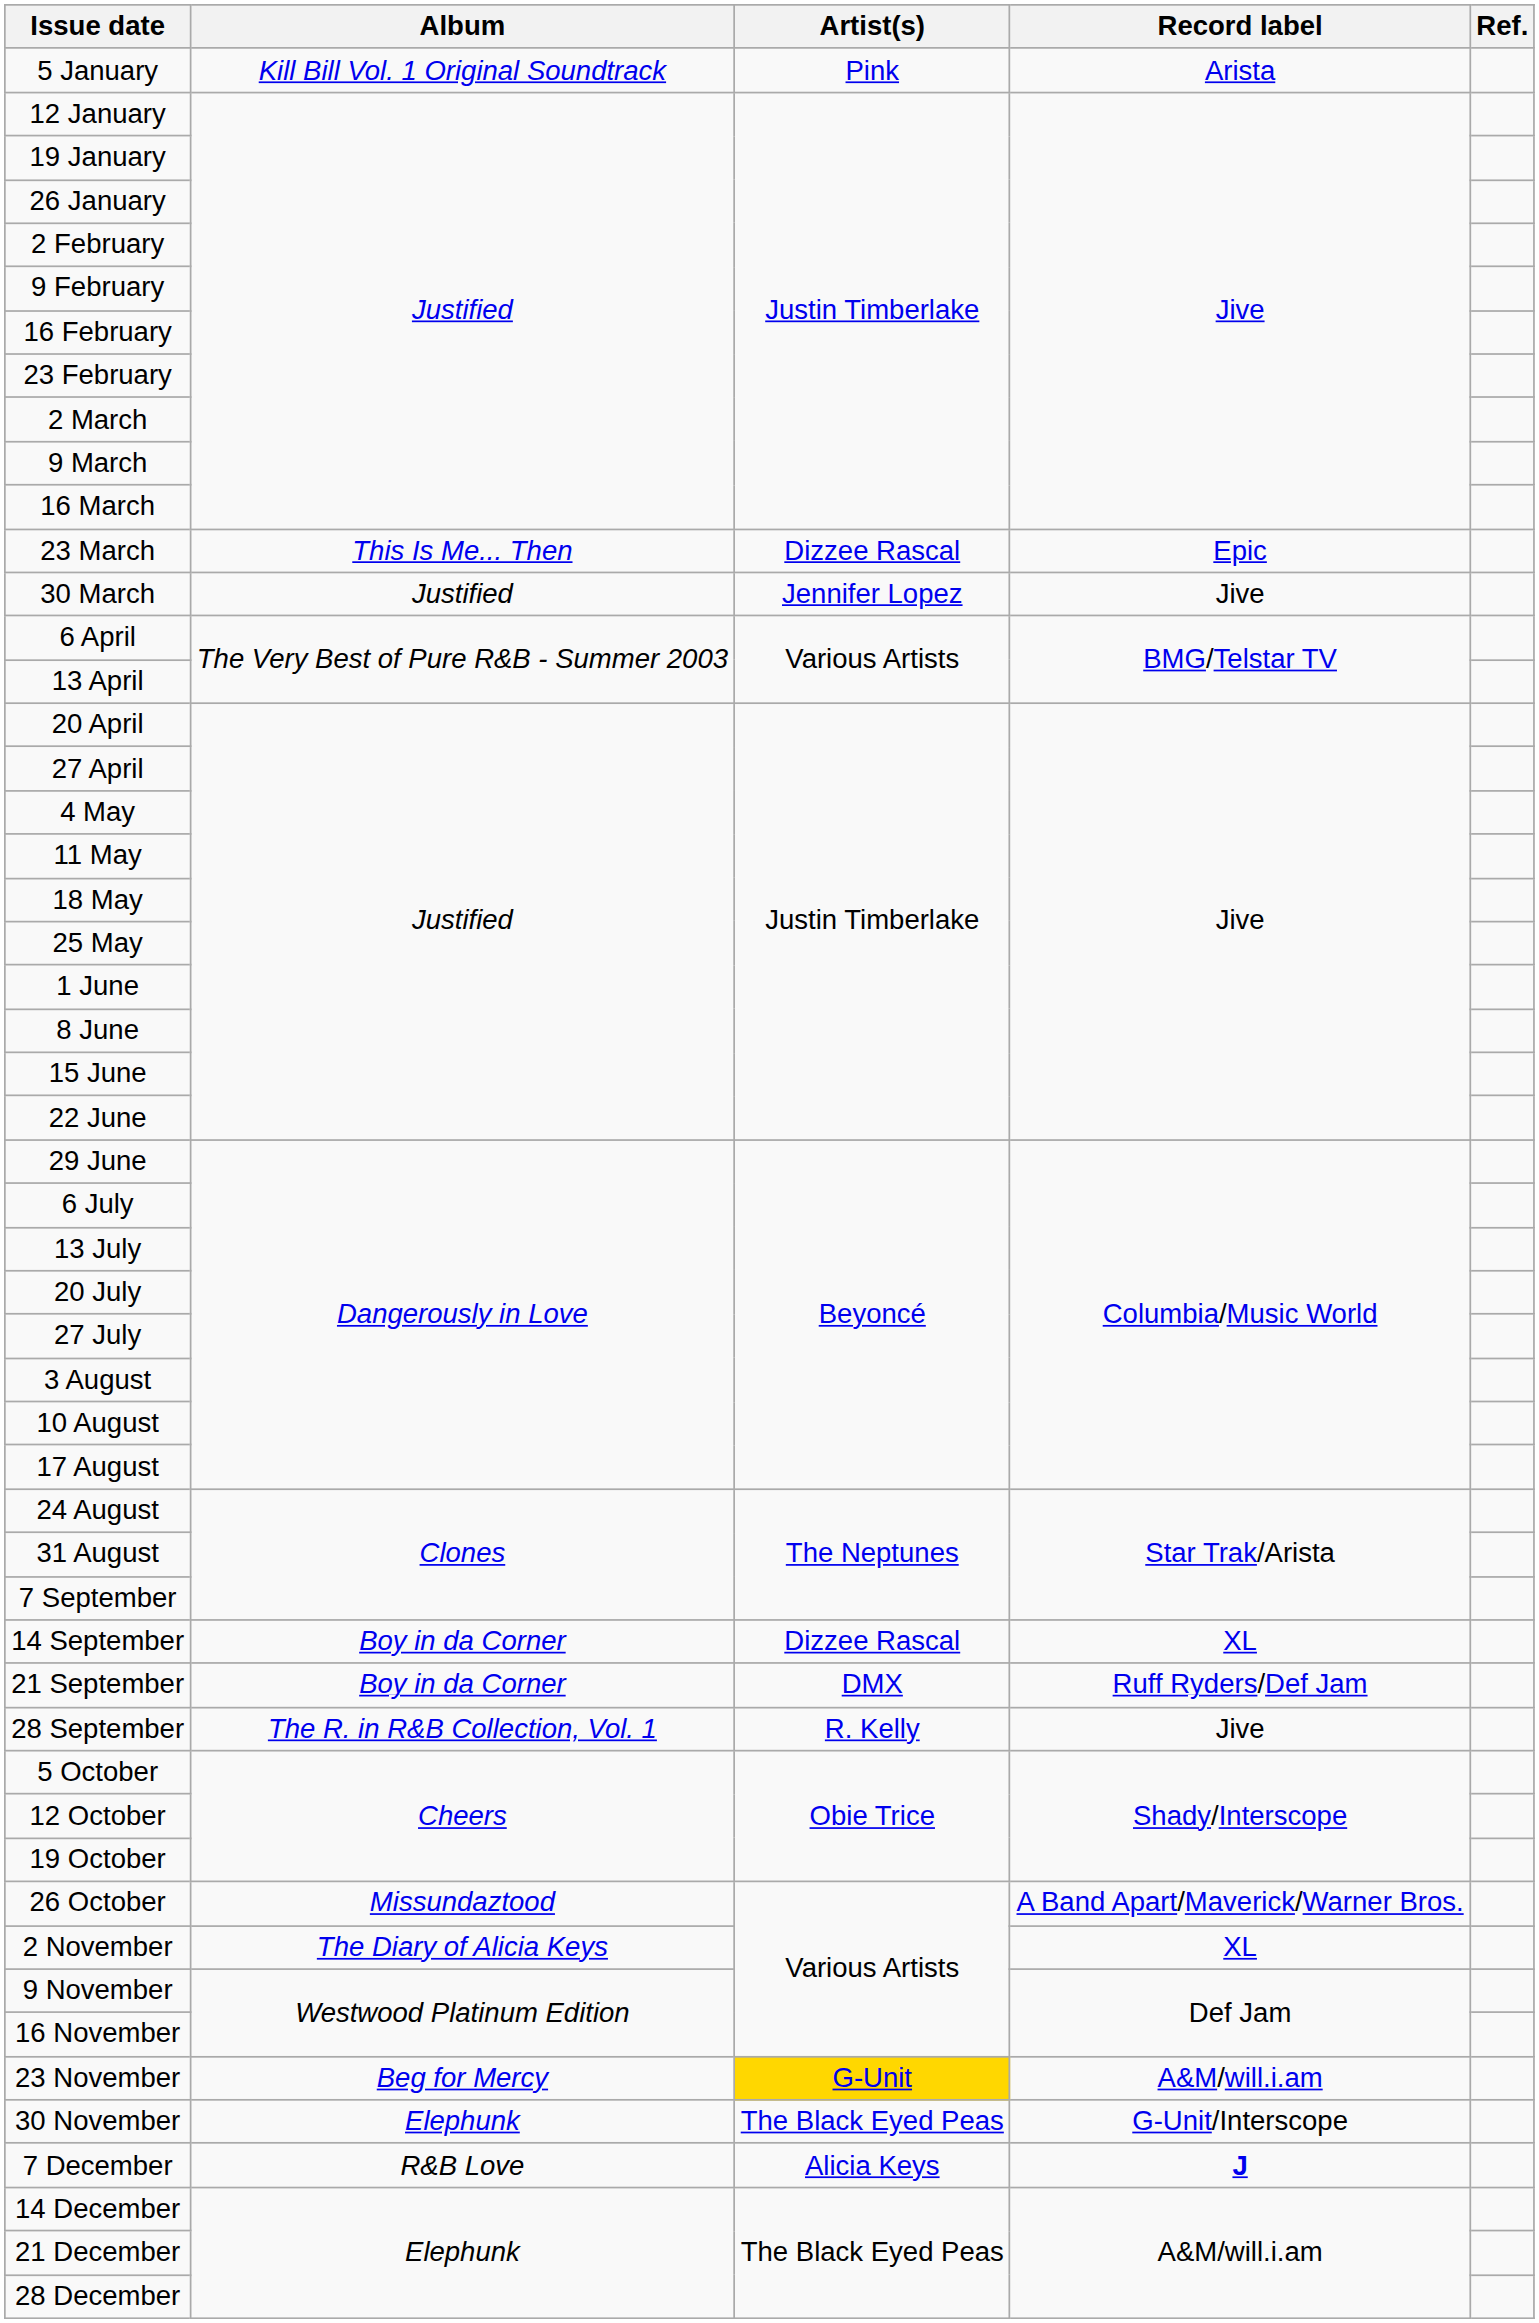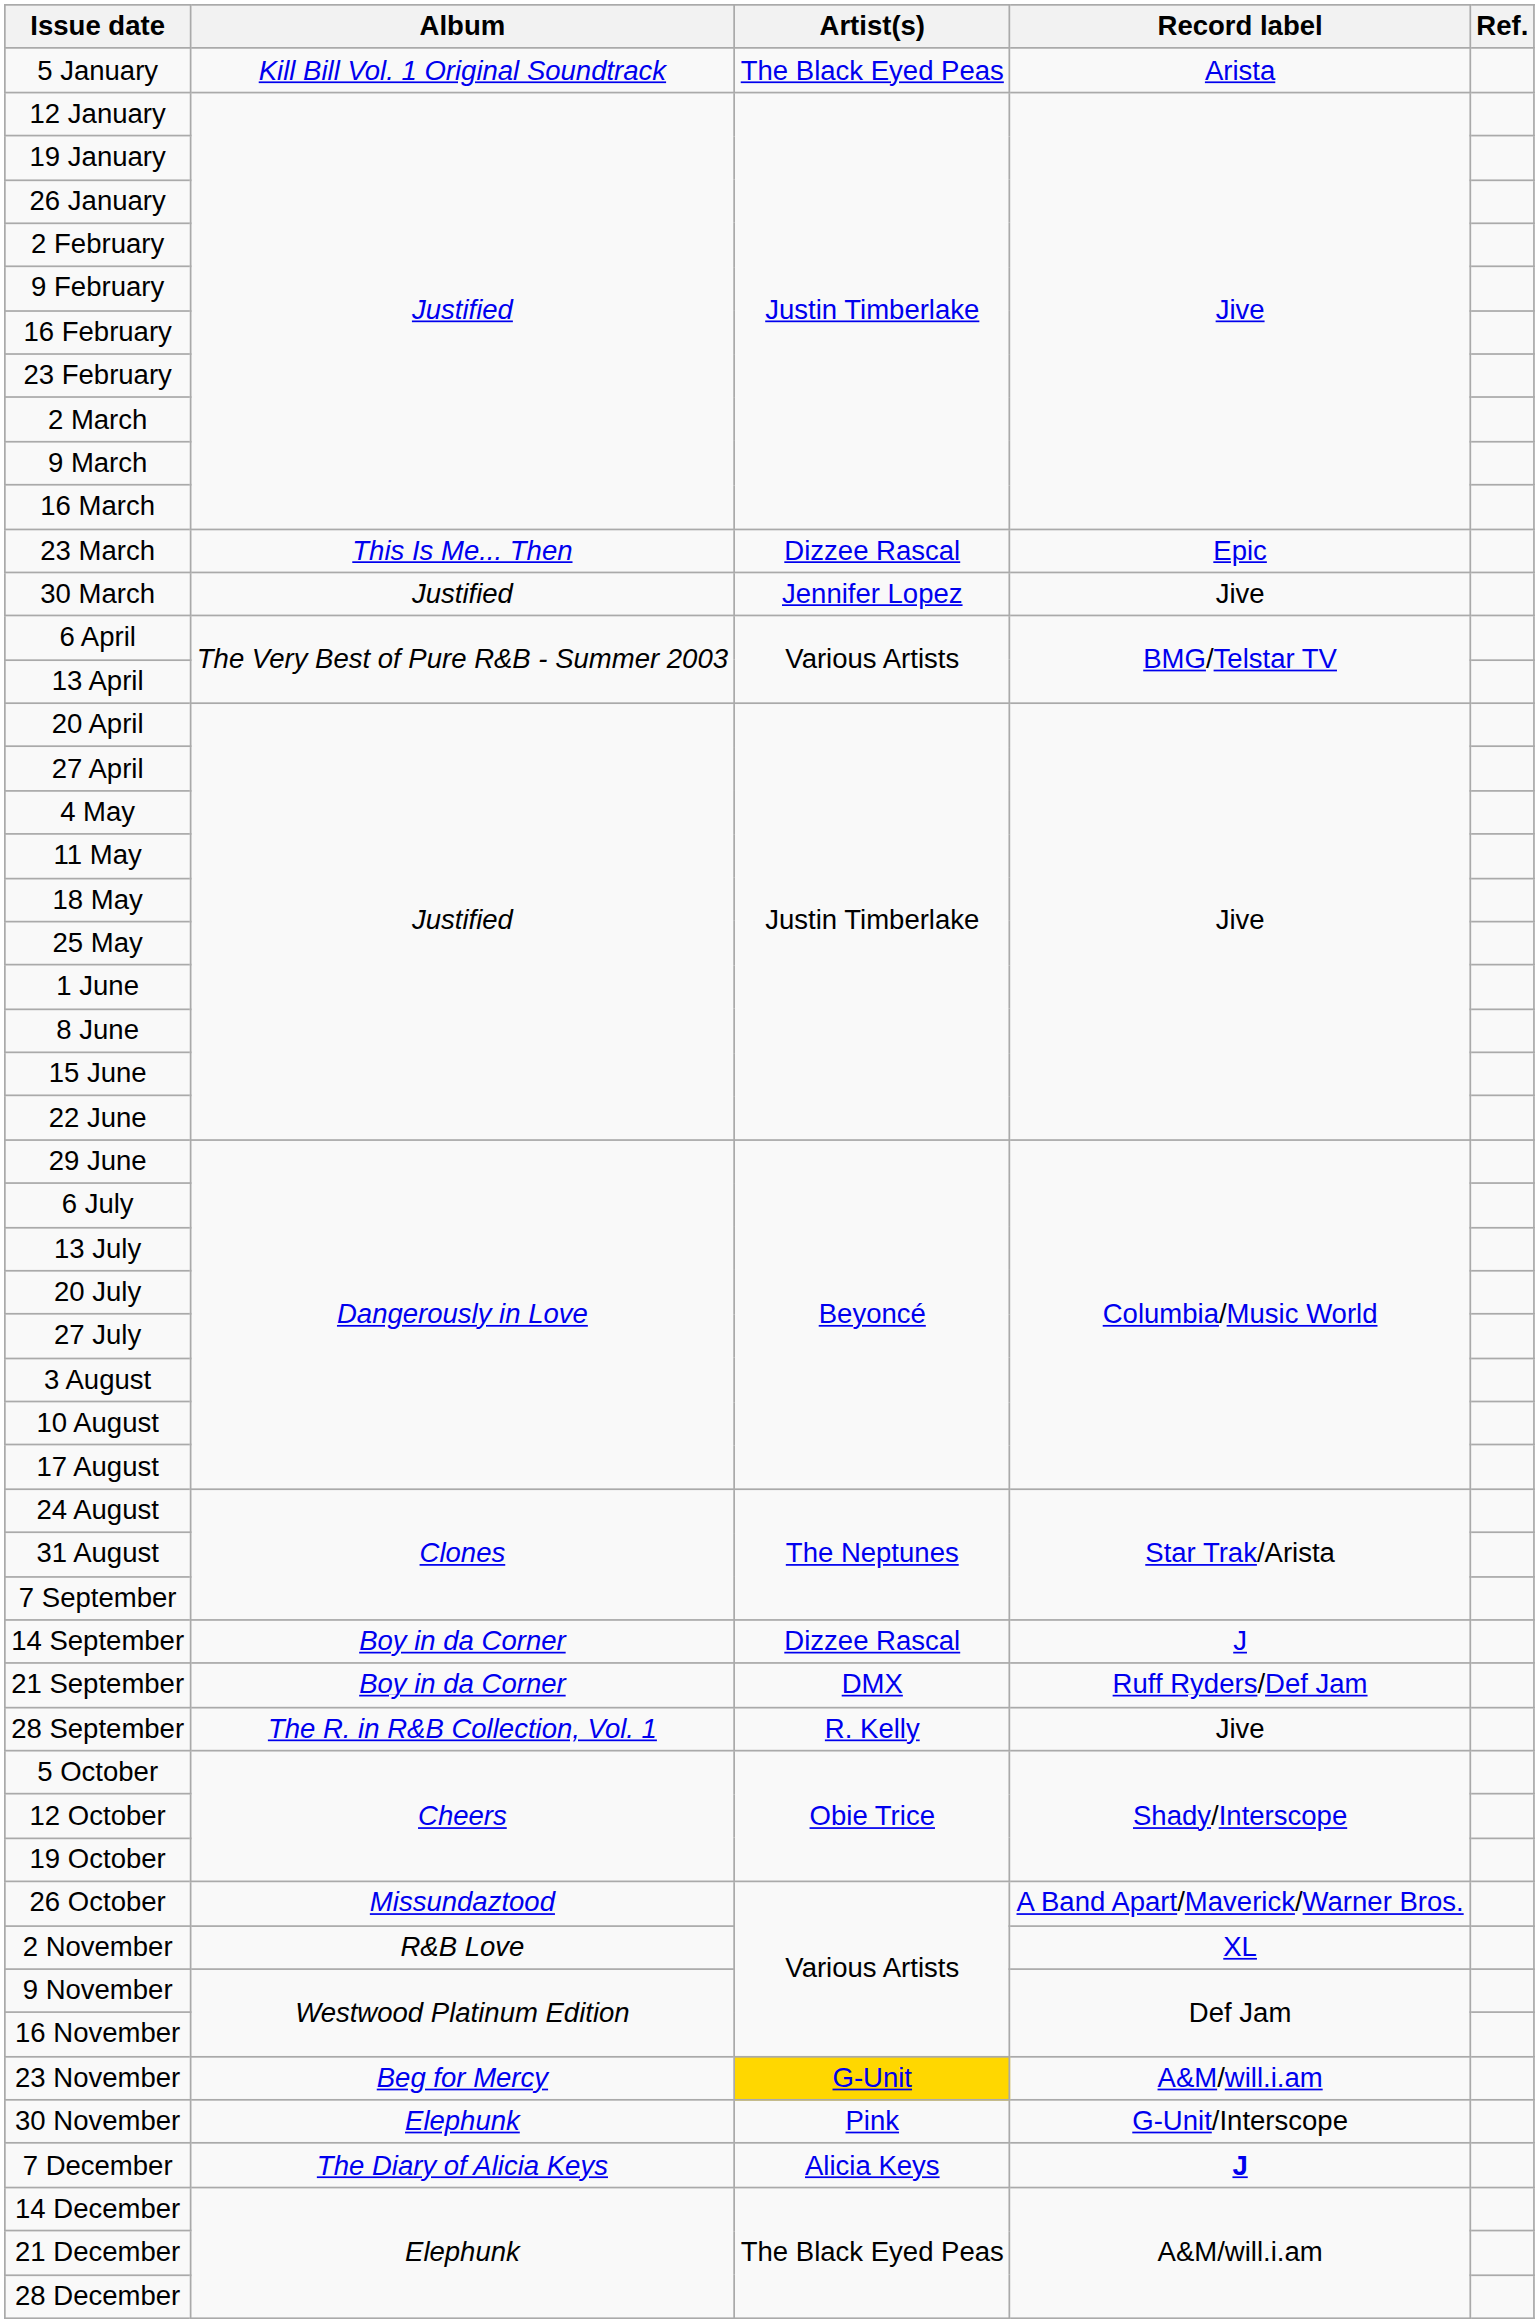 <table class="wikitable plainrowheaders">
 <tr>
 <th scope=col>Issue date</th>
 <th scope=col>Album</th>
 <th scope=col>Artist(s)</th>
 <th scope=col>Record label</th>
 <th scope=col>Ref.</th>
 </tr>
 <tr>
 <td align="center">5 January</td>
 <td align="center"><em><a href='#'>Kill Bill Vol. 1 Original Soundtrack</a></em></td>
-<td align="center"><a href='#'>Pink</a></td>
+<td align="center"><a href='#'>The Black Eyed Peas</a></td>
 <td align="center"><a href='#'>Arista</a></td>
 <td align="center"></td>
 </tr>
 <tr>
 <td align="center">12 January</td>
 <td align="center" rowspan="10"><em><a href='#'>Justified</a></em></td>
 <td align="center" rowspan="10"><a href='#'>Justin Timberlake</a></td>
 <td align="center" rowspan="10"><a href='#'>Jive</a></td>
 <td align="center"></td>
 </tr>
 <tr>
 <td align="center">19 January</td>
 <td align="center"></td>
 </tr>
 <tr>
 <td align="center">26 January</td>
 <td align="center"></td>
 </tr>
 <tr>
 <td align="center">2 February</td>
 <td align="center"></td>
 </tr>
 <tr>
 <td align="center">9 February</td>
 <td align="center"></td>
 </tr>
 <tr>
 <td align="center">16 February</td>
 <td align="center"></td>
 </tr>
 <tr>
 <td align="center">23 February</td>
 <td align="center"></td>
 </tr>
 <tr>
 <td align="center">2 March</td>
 <td align="center"></td>
 </tr>
 <tr>
 <td align="center">9 March</td>
 <td align="center"></td>
 </tr>
 <tr>
 <td align="center">16 March</td>
 <td align="center"></td>
 </tr>
 <tr>
 <td align="center">23 March</td>
 <td align="center"><em><a href='#'>This Is Me... Then</a></em></td>
 <td align="center"><a href='#'>Dizzee Rascal</a></td>
 <td align="center"><a href='#'>Epic</a></td>
 <td align="center"></td>
 </tr>
 <tr>
 <td align="center">30 March</td>
 <td align="center"><em>Justified</em></td>
 <td align="center"><a href='#'>Jennifer Lopez</a></td>
 <td align="center">Jive</td>
 <td align="center"></td>
 </tr>
 <tr>
 <td align="center">6 April</td>
 <td align="center" rowspan="2"><em>The Very Best of Pure R&B - Summer 2003</em></td>
 <td align="center" rowspan="2">Various Artists</td>
 <td align="center" rowspan="2"><a href='#'>BMG</a>/<a href='#'>Telstar TV</a></td>
 <td align="center"></td>
 </tr>
 <tr>
 <td align="center">13 April</td>
 <td align="center"></td>
 </tr>
 <tr>
 <td align="center">20 April</td>
 <td align="center" rowspan="10"><em>Justified</em></td>
 <td align="center" rowspan="10">Justin Timberlake</td>
 <td align="center" rowspan="10">Jive</td>
 <td align="center"></td>
 </tr>
 <tr>
 <td align="center">27 April</td>
 <td align="center"></td>
 </tr>
 <tr>
 <td align="center">4 May</td>
 <td align="center"></td>
 </tr>
 <tr>
 <td align="center">11 May</td>
 <td align="center"></td>
 </tr>
 <tr>
 <td align="center">18 May</td>
 <td align="center"></td>
 </tr>
 <tr>
 <td align="center">25 May</td>
 <td align="center"></td>
 </tr>
 <tr>
 <td align="center">1 June</td>
 <td align="center"></td>
 </tr>
 <tr>
 <td align="center">8 June</td>
 <td align="center"></td>
 </tr>
 <tr>
 <td align="center">15 June</td>
 <td align="center"></td>
 </tr>
 <tr>
 <td align="center">22 June</td>
 <td align="center"></td>
 </tr>
 <tr>
 <td align="center">29 June</td>
 <td align="center" rowspan="8"><em><a href='#'>Dangerously in Love</a></em></td>
 <td align="center" rowspan="8"><a href='#'>Beyoncé</a></td>
 <td align="center" rowspan="8"><a href='#'>Columbia</a>/<a href='#'>Music World</a></td>
 <td align="center"></td>
 </tr>
 <tr>
 <td align="center">6 July</td>
 <td align="center"></td>
 </tr>
 <tr>
 <td align="center">13 July</td>
 <td align="center"></td>
 </tr>
 <tr>
 <td align="center">20 July</td>
 <td align="center"></td>
 </tr>
 <tr>
 <td align="center">27 July</td>
 <td align="center"></td>
 </tr>
 <tr>
 <td align="center">3 August</td>
 <td align="center"></td>
 </tr>
 <tr>
 <td align="center">10 August</td>
 <td align="center"></td>
 </tr>
 <tr>
 <td align="center">17 August</td>
 <td align="center"></td>
 </tr>
 <tr>
 <td align="center">24 August</td>
 <td align="center" rowspan="3"><em><a href='#'>Clones</a></em></td>
 <td align="center" rowspan="3"><a href='#'>The Neptunes</a></td>
 <td align="center" rowspan="3"><a href='#'>Star Trak</a>/Arista</td>
 <td align="center"></td>
 </tr>
 <tr>
 <td align="center">31 August</td>
 <td align="center"></td>
 </tr>
 <tr>
 <td align="center">7 September</td>
 <td align="center"></td>
 </tr>
 <tr>
 <td align="center">14 September</td>
 <td align="center"><em><a href='#'>Boy in da Corner</a></em></td>
 <td align="center"><a href='#'>Dizzee Rascal</a></td>
-<td align="center"><a href='#'>XL</a></td>
+<td align="center"><a href='#'>J</a></td>
 <td align="center"></td>
 </tr>
 <tr>
 <td align="center">21 September</td>
 <td align="center"><em><a href='#'>Boy in da Corner</a></em></td>
 <td align="center"><a href='#'>DMX</a></td>
 <td align="center"><a href='#'>Ruff Ryders</a>/<a href='#'>Def Jam</a></td>
 <td align="center"></td>
 </tr>
 <tr>
 <td align="center">28 September</td>
 <td align="center"><em><a href='#'>The R. in R&B Collection, Vol. 1</a></em></td>
 <td align="center"><a href='#'>R. Kelly</a></td>
 <td align="center">Jive</td>
 <td align="center"></td>
 </tr>
 <tr>
 <td align="center">5 October</td>
 <td align="center" rowspan="3"><em><a href='#'>Cheers</a></em></td>
 <td align="center" rowspan="3"><a href='#'>Obie Trice</a></td>
 <td align="center" rowspan="3"><a href='#'>Shady</a>/<a href='#'>Interscope</a></td>
 <td align="center"></td>
 </tr>
 <tr>
 <td align="center">12 October</td>
 <td align="center"></td>
 </tr>
 <tr>
 <td align="center">19 October</td>
 <td align="center"></td>
 </tr>
 <tr>
 <td align="center">26 October</td>
 <td align="center"><em><a href='#'>Missundaztood</a></em></td>
 <td align="center" rowspan="4">Various Artists</td>
 <td align="center"><a href='#'>A Band Apart</a>/<a href='#'>Maverick</a>/<a href='#'>Warner Bros.</a></td>
 <td align="center"></td>
 </tr>
 <tr>
 <td align="center">2 November</td>
-<td align="center"><em><a href='#'>The Diary of Alicia Keys</a></em></td>
+<td align="center"><em>R&B Love</em></td>
 <td align="center"><a href='#'>XL</a></td>
 <td align="center"></td>
 </tr>
 <tr>
 <td align="center">9 November</td>
 <td align="center" rowspan="2"><em>Westwood Platinum Edition</em></td>
 <td align="center" rowspan="2">Def Jam</td>
 <td align="center"></td>
 </tr>
 <tr>
 <td align="center">16 November</td>
 <td align="center"></td>
 </tr>
 <tr>
 <td align="center">23 November</td>
 <td align="center"><em><a href='#'>Beg for Mercy</a></em></td>
 <td align="center" style="background: gold;"><a href='#'>G-Unit</a></td>
 <td align="center"><a href='#'>A&M</a>/<a href='#'>will.i.am</a></td>
 <td align="center"></td>
 </tr>
 <tr>
 <td align="center">30 November</td>
 <td align="center"><em><a href='#'>Elephunk</a></em></td>
-<td align="center"><a href='#'>The Black Eyed Peas</a></td>
+<td align="center"><a href='#'>Pink</a></td>
 <td align="center"><a href='#'>G-Unit</a>/Interscope</td>
 <td align="center"></td>
 </tr>
 <tr>
 <td align="center">7 December</td>
-<td align="center"><em>R&B Love</em></td>
+<td align="center"><em><a href='#'>The Diary of Alicia Keys</a></em></td>
 <td align="center"><a href='#'>Alicia Keys</a></td>
 <td align="center"><strong><a href='#'>J</a></strong></td>
 <td align="center"></td>
 </tr>
 <tr>
 <td align="center">14 December</td>
 <td align="center" rowspan="3"><em>Elephunk</em></td>
 <td align="center" rowspan="3">The Black Eyed Peas</td>
 <td align="center" rowspan="3">A&M/will.i.am</td>
 <td align="center"></td>
 </tr>
 <tr>
 <td align="center">21 December</td>
 <td align="center"></td>
 </tr>
 <tr>
 <td align="center">28 December</td>
 <td align="center"></td>
 </tr>
 </table>
